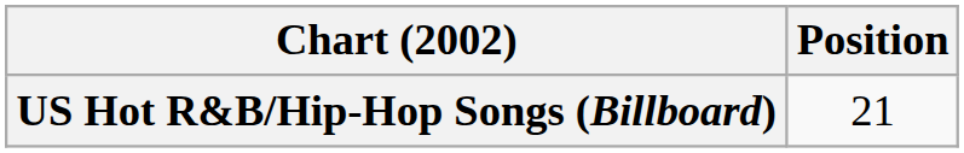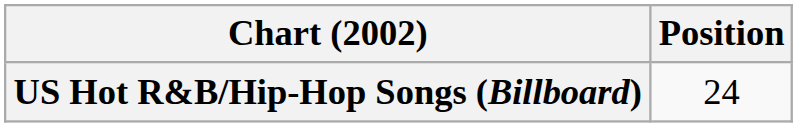 <table class="wikitable plainrowheaders" style="text-align:center;">
 <tr>
 <th scope="col">Chart (2002)</th>
 <th scope="col">Position</th>
 </tr>
 <tr>
 <th scope="row">US Hot R&B/Hip-Hop Songs (<em>Billboard</em>)</th>
-<td style="text-align:center;">21</td>
+<td style="text-align:center;">24</td>
 </tr>
 </table>
